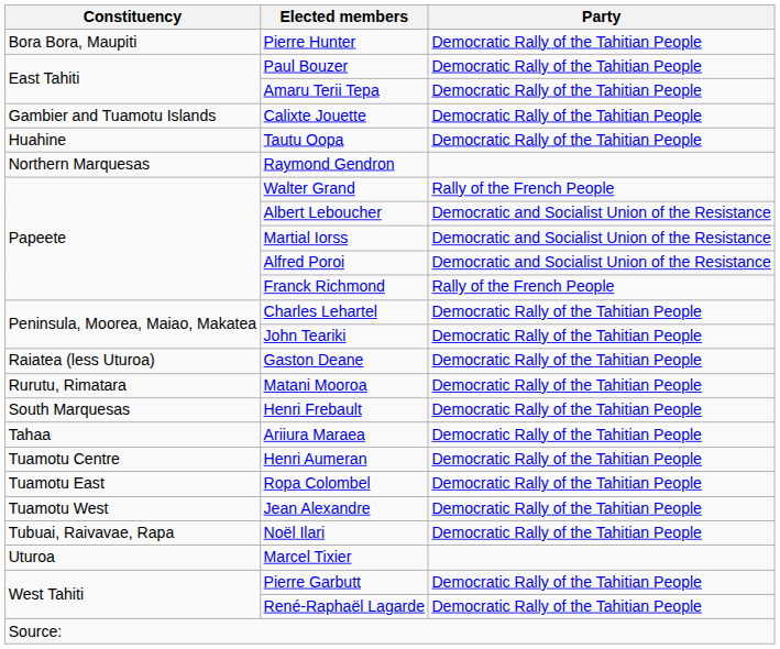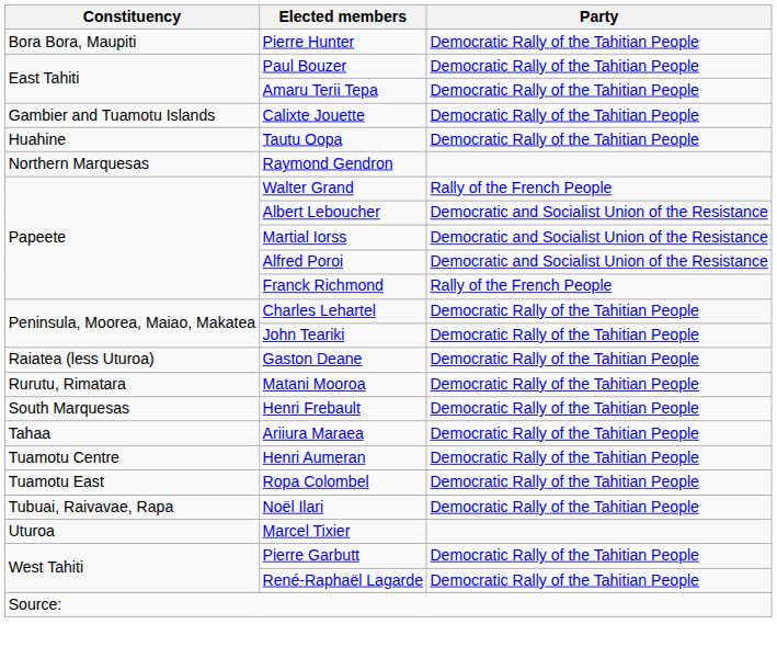 <table class=wikitable>
 <tr>
 <th>Constituency</th>
 <th>Elected members</th>
 <th>Party</th>
 </tr>
 <tr>
 <td>Bora Bora, Maupiti</td>
 <td><a href='#'>Pierre Hunter</a></td>
 <td><a href='#'>Democratic Rally of the Tahitian People</a></td>
 </tr>
 <tr>
 <td rowspan=2>East Tahiti</td>
 <td><a href='#'>Paul Bouzer</a></td>
 <td><a href='#'>Democratic Rally of the Tahitian People</a></td>
 </tr>
 <tr>
 <td><a href='#'>Amaru Terii Tepa</a></td>
 <td><a href='#'>Democratic Rally of the Tahitian People</a></td>
 </tr>
 <tr>
 <td>Gambier and Tuamotu Islands</td>
 <td><a href='#'>Calixte Jouette</a></td>
 <td><a href='#'>Democratic Rally of the Tahitian People</a></td>
 </tr>
 <tr>
 <td>Huahine</td>
 <td><a href='#'>Tautu Oopa</a></td>
 <td><a href='#'>Democratic Rally of the Tahitian People</a></td>
 </tr>
 <tr>
 <td>Northern Marquesas</td>
 <td><a href='#'>Raymond Gendron</a></td>
 <td></td>
 </tr>
 <tr>
 <td rowspan=5>Papeete</td>
 <td><a href='#'>Walter Grand</a></td>
 <td><a href='#'>Rally of the French People</a></td>
 </tr>
 <tr>
 <td><a href='#'>Albert Leboucher</a></td>
 <td><a href='#'>Democratic and Socialist Union of the Resistance</a></td>
 </tr>
 <tr>
 <td><a href='#'>Martial Iorss</a></td>
 <td><a href='#'>Democratic and Socialist Union of the Resistance</a></td>
 </tr>
 <tr>
 <td><a href='#'>Alfred Poroi</a></td>
 <td><a href='#'>Democratic and Socialist Union of the Resistance</a></td>
 </tr>
 <tr>
 <td><a href='#'>Franck Richmond</a></td>
 <td><a href='#'>Rally of the French People</a></td>
 </tr>
 <tr>
 <td rowspan=2>Peninsula, Moorea, Maiao, Makatea</td>
 <td><a href='#'>Charles Lehartel</a></td>
 <td><a href='#'>Democratic Rally of the Tahitian People</a></td>
 </tr>
 <tr>
 <td><a href='#'>John Teariki</a></td>
 <td><a href='#'>Democratic Rally of the Tahitian People</a></td>
 </tr>
 <tr>
 <td>Raiatea (less Uturoa)</td>
 <td><a href='#'>Gaston Deane</a></td>
 <td><a href='#'>Democratic Rally of the Tahitian People</a></td>
 </tr>
 <tr>
 <td>Rurutu, Rimatara</td>
 <td><a href='#'>Matani Mooroa</a></td>
 <td><a href='#'>Democratic Rally of the Tahitian People</a></td>
 </tr>
 <tr>
 <td>South Marquesas</td>
 <td><a href='#'>Henri Frebault</a></td>
 <td><a href='#'>Democratic Rally of the Tahitian People</a></td>
 </tr>
 <tr>
 <td>Tahaa</td>
 <td><a href='#'>Ariiura Maraea</a></td>
 <td><a href='#'>Democratic Rally of the Tahitian People</a></td>
 </tr>
 <tr>
 <td>Tuamotu Centre</td>
 <td><a href='#'>Henri Aumeran</a></td>
 <td><a href='#'>Democratic Rally of the Tahitian People</a></td>
 </tr>
 <tr>
 <td>Tuamotu East</td>
 <td><a href='#'>Ropa Colombel</a></td>
 <td><a href='#'>Democratic Rally of the Tahitian People</a></td>
 </tr>
 <tr>
-<td>Tuamotu West</td>
-<td><a href='#'>Jean Alexandre</a></td>
-<td><a href='#'>Democratic Rally of the Tahitian People</a></td>
-</tr>
-<tr>
 <td>Tubuai, Raivavae, Rapa</td>
 <td><a href='#'>Noël Ilari</a></td>
 <td><a href='#'>Democratic Rally of the Tahitian People</a></td>
 </tr>
 <tr>
 <td>Uturoa</td>
 <td><a href='#'>Marcel Tixier</a></td>
 <td></td>
 </tr>
 <tr>
 <td rowspan=2>West Tahiti</td>
 <td><a href='#'>Pierre Garbutt</a></td>
 <td><a href='#'>Democratic Rally of the Tahitian People</a></td>
 </tr>
 <tr>
 <td><a href='#'>René-Raphaël Lagarde</a></td>
 <td><a href='#'>Democratic Rally of the Tahitian People</a></td>
 </tr>
 <tr>
 <td colspan=3>Source: </td>
 </tr>
 </table>
